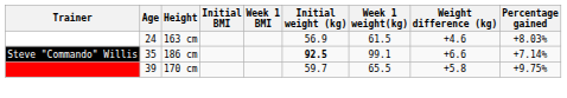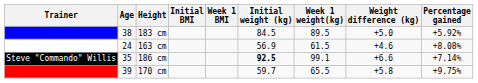 <table class="wikitable" style="text-align:center">
 <tr>
 <th>Trainer</th>
 <th>Age</th>
 <th>Height</th>
 <th>Initial<br>BMI</th>
 <th>Week 1<br>BMI</th>
 <th>Initial<br>weight (kg)</th>
 <th>Week 1<br>weight(kg)</th>
 <th>Weight<br>difference (kg)</th>
 <th>Percentage<br>gained</th>
 </tr>
 <tr>
+<td style="background:blue;color:white;"><a href='#'></a></td>
+<td>38</td>
+<td>183 cm</td>
+<td></td>
+<td></td>
+<td>84.5</td>
+<td>89.5</td>
+<td>+5.0</td>
+<td>+5.92%</td>
+</tr>
+<tr>
 <td style="background:white;"><a href='#'></a></td>
 <td>24</td>
 <td>163 cm</td>
 <td></td>
 <td></td>
 <td>56.9</td>
 <td>61.5</td>
 <td>+4.6</td>
-<td>+8.03%</td>
+<td>+8.08%</td>
 </tr>
 <tr>
 <td style="background:black;color:white;">Steve "Commando" Willis</td>
 <td>35</td>
 <td>186 cm</td>
 <td></td>
 <td></td>
 <td><strong>92.5</strong></td>
 <td>99.1</td>
 <td>+6.6</td>
 <td>+7.14%</td>
 </tr>
 <tr>
 <td style="background:red;color:white;"><a href='#'></a></td>
 <td>39</td>
 <td>170 cm</td>
 <td></td>
 <td></td>
 <td>59.7</td>
 <td>65.5</td>
 <td>+5.8</td>
 <td>+9.75%</td>
 </tr>
 </table>
